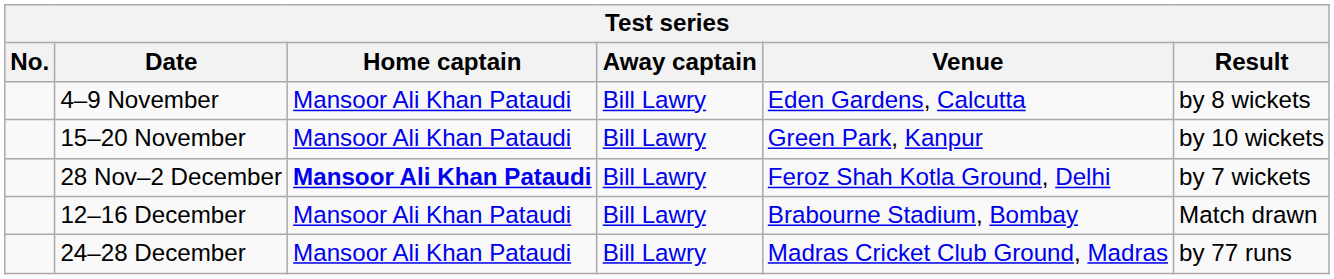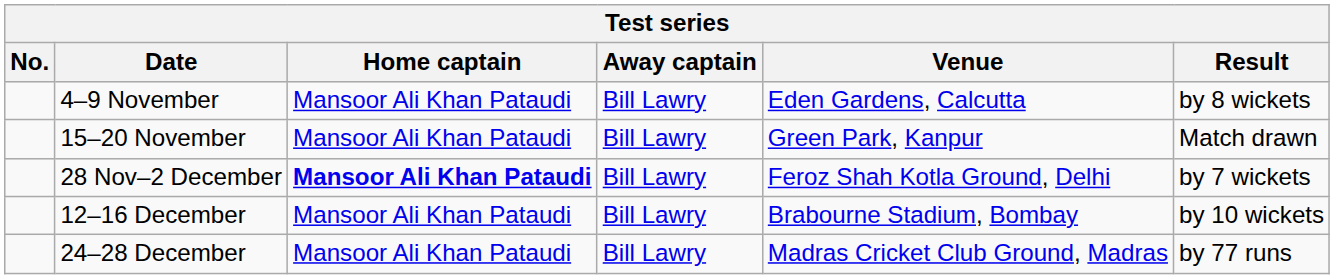 <table class="wikitable">
 <tr>
 <th colspan="9">Test series</th>
 </tr>
 <tr>
 <th>No.</th>
 <th>Date</th>
 <th>Home captain</th>
 <th>Away captain</th>
 <th>Venue</th>
 <th>Result</th>
 </tr>
 <tr>
 <td></td>
 <td>4–9 November</td>
 <td><a href='#'>Mansoor Ali Khan Pataudi</a></td>
 <td><a href='#'>Bill Lawry</a></td>
 <td><a href='#'>Eden Gardens</a>, <a href='#'>Calcutta</a></td>
 <td> by 8 wickets</td>
 </tr>
 <tr>
 <td></td>
 <td>15–20 November</td>
 <td><a href='#'>Mansoor Ali Khan Pataudi</a></td>
 <td><a href='#'>Bill Lawry</a></td>
 <td><a href='#'>Green Park</a>, <a href='#'>Kanpur</a></td>
-<td> by 10 wickets</td>
+<td>Match drawn</td>
 </tr>
 <tr>
 <td></td>
 <td>28 Nov–2 December</td>
 <td><strong><a href='#'>Mansoor Ali Khan Pataudi</a></strong></td>
 <td><a href='#'>Bill Lawry</a></td>
 <td><a href='#'>Feroz Shah Kotla Ground</a>, <a href='#'>Delhi</a></td>
 <td> by 7 wickets</td>
 </tr>
 <tr>
 <td></td>
 <td>12–16 December</td>
 <td><a href='#'>Mansoor Ali Khan Pataudi</a></td>
 <td><a href='#'>Bill Lawry</a></td>
 <td><a href='#'>Brabourne Stadium</a>, <a href='#'>Bombay</a></td>
-<td>Match drawn</td>
+<td> by 10 wickets</td>
 </tr>
 <tr>
 <td></td>
 <td>24–28 December</td>
 <td><a href='#'>Mansoor Ali Khan Pataudi</a></td>
 <td><a href='#'>Bill Lawry</a></td>
 <td><a href='#'>Madras Cricket Club Ground</a>, <a href='#'>Madras</a></td>
 <td> by 77 runs</td>
 </tr>
 </table>
